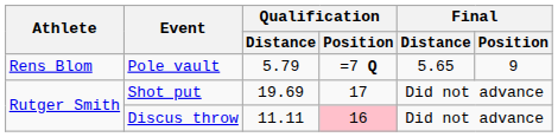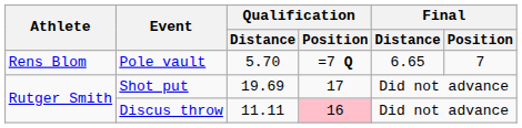 <table class=wikitable style="font-size:90%">
 <tr>
 <th rowspan="2">Athlete</th>
 <th rowspan="2">Event</th>
 <th colspan="2">Qualification</th>
 <th colspan="2">Final</th>
 </tr>
 <tr style="font-size:95%">
 <th>Distance</th>
 <th>Position</th>
 <th>Distance</th>
 <th>Position</th>
 </tr>
 <tr align=center>
 <td align=left><a href='#'>Rens Blom</a></td>
 <td align=left><a href='#'>Pole vault</a></td>
-<td>5.79</td>
+<td>5.70</td>
 <td>=7 <strong>Q</strong></td>
-<td>5.65</td>
-<td>9</td>
+<td>6.65</td>
+<td>7</td>
 </tr>
 <tr align=center>
 <td align=left rowspan=2><a href='#'>Rutger Smith</a></td>
 <td align=left><a href='#'>Shot put</a></td>
 <td>19.69</td>
 <td>17</td>
 <td colspan=2>Did not advance</td>
 </tr>
 <tr align=center>
 <td align=left><a href='#'>Discus throw</a></td>
 <td>11.11</td>
 <td style="background: pink;">16</td>
 <td colspan=2>Did not advance</td>
 </tr>
 </table>
